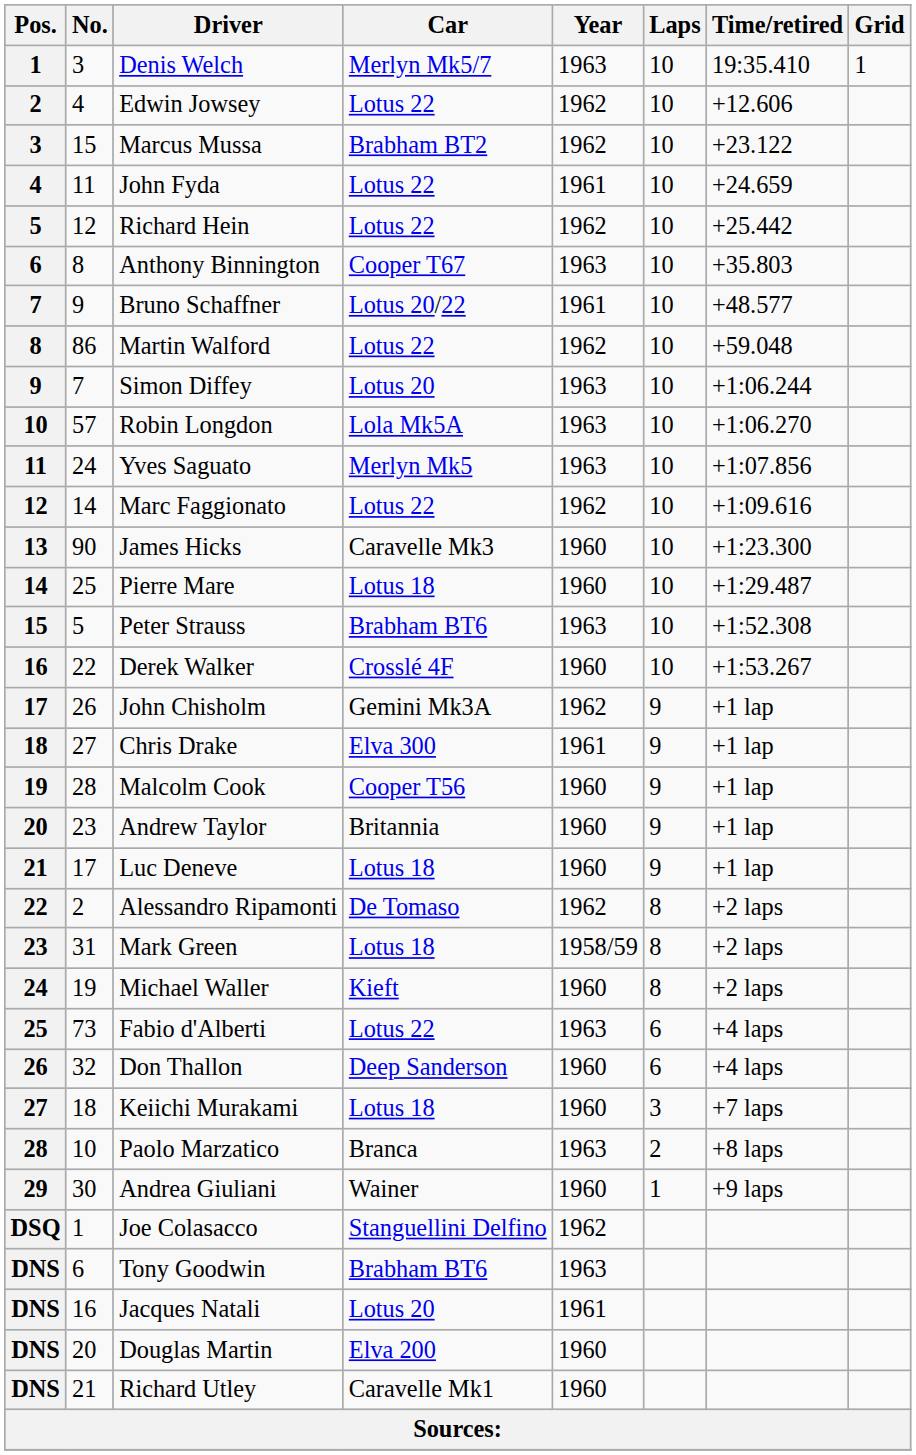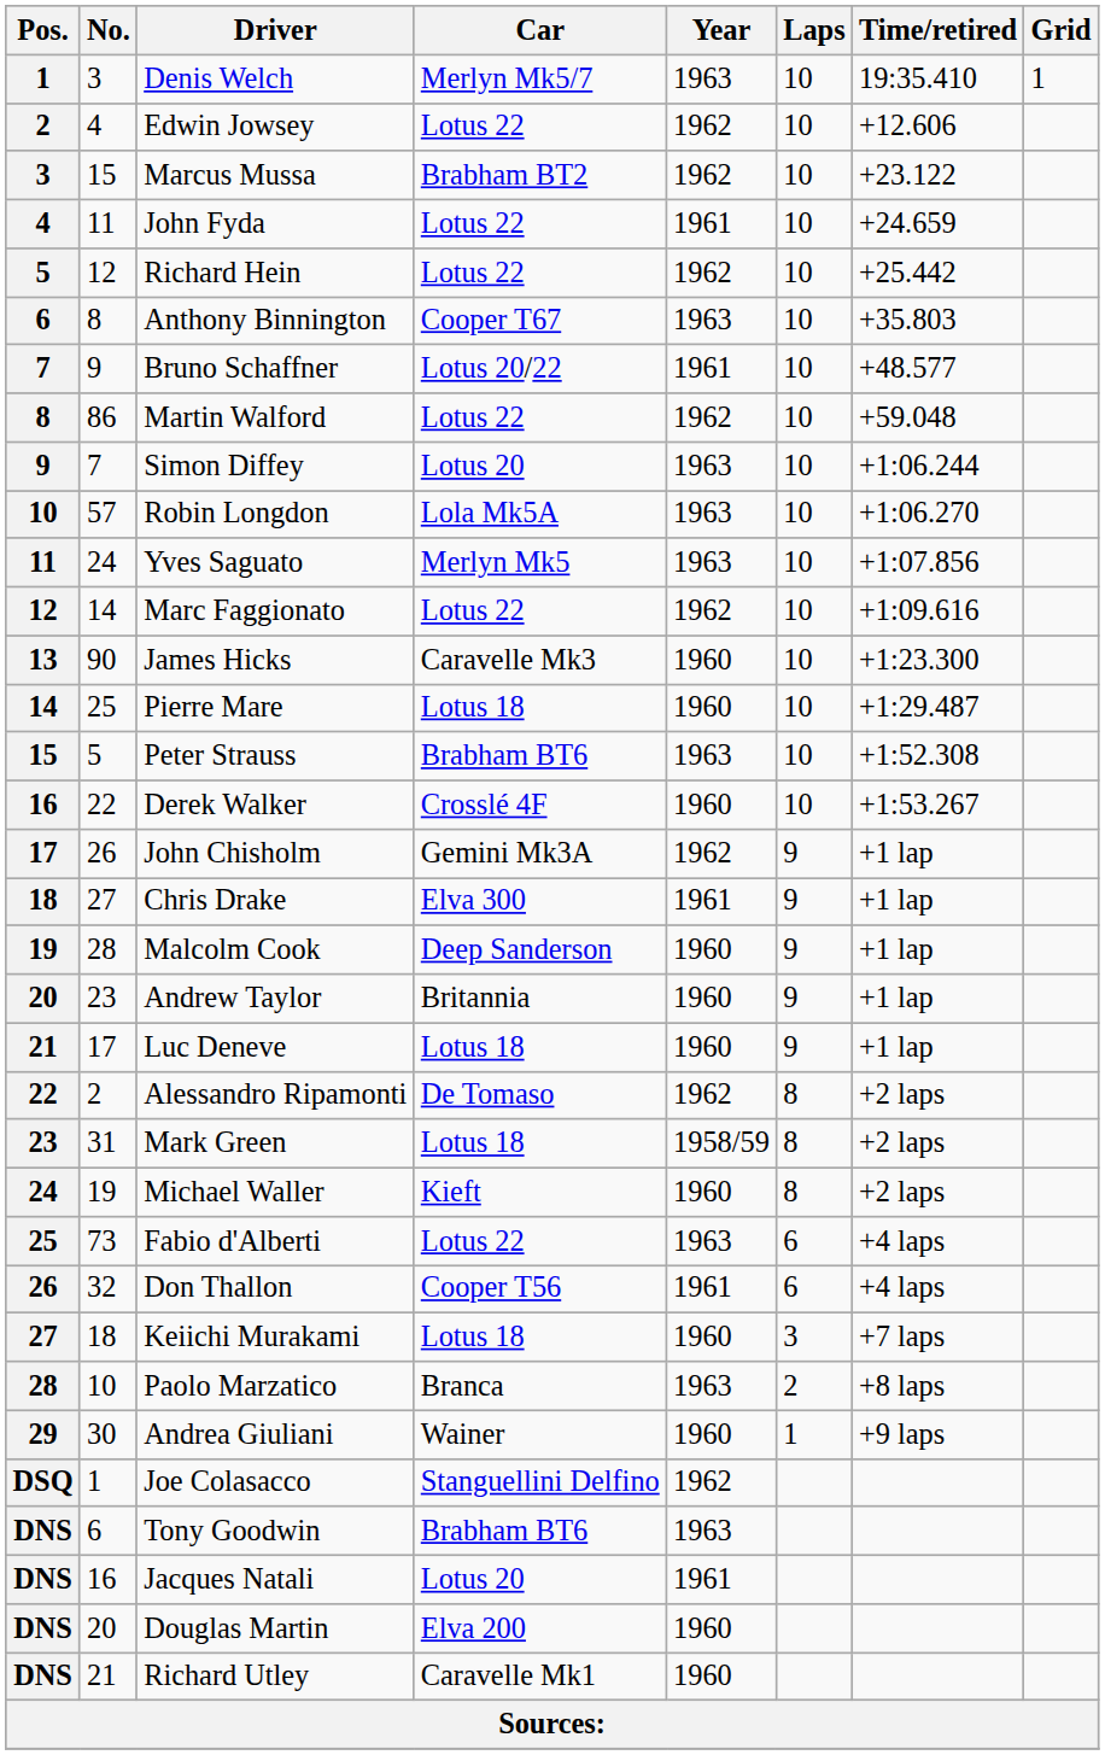 <table class="wikitable" style="font-size:90%">
 <tr>
 <th>Pos.</th>
 <th>No.</th>
 <th>Driver</th>
 <th>Car</th>
 <th>Year</th>
 <th>Laps</th>
 <th>Time/retired</th>
 <th>Grid</th>
 </tr>
 <tr>
 <th>1</th>
 <td>3</td>
 <td> <a href='#'>Denis Welch</a></td>
 <td><a href='#'>Merlyn Mk5/7</a></td>
 <td>1963</td>
 <td>10</td>
 <td>19:35.410</td>
 <td>1</td>
 </tr>
 <tr>
 <th>2</th>
 <td>4</td>
 <td> Edwin Jowsey</td>
 <td><a href='#'>Lotus 22</a></td>
 <td>1962</td>
 <td>10</td>
 <td>+12.606</td>
 <td></td>
 </tr>
 <tr>
 <th>3</th>
 <td>15</td>
 <td> Marcus Mussa</td>
 <td><a href='#'>Brabham BT2</a></td>
 <td>1962</td>
 <td>10</td>
 <td>+23.122</td>
 <td></td>
 </tr>
 <tr>
 <th>4</th>
 <td>11</td>
 <td> John Fyda</td>
 <td><a href='#'>Lotus 22</a></td>
 <td>1961</td>
 <td>10</td>
 <td>+24.659</td>
 <td></td>
 </tr>
 <tr>
 <th>5</th>
 <td>12</td>
 <td> Richard Hein</td>
 <td><a href='#'>Lotus 22</a></td>
 <td>1962</td>
 <td>10</td>
 <td>+25.442</td>
 <td></td>
 </tr>
 <tr>
 <th>6</th>
 <td>8</td>
 <td> Anthony Binnington</td>
 <td><a href='#'>Cooper T67</a></td>
 <td>1963</td>
 <td>10</td>
 <td>+35.803</td>
 <td></td>
 </tr>
 <tr>
 <th>7</th>
 <td>9</td>
 <td> Bruno Schaffner</td>
 <td><a href='#'>Lotus 20</a>/<a href='#'>22</a></td>
 <td>1961</td>
 <td>10</td>
 <td>+48.577</td>
 <td></td>
 </tr>
 <tr>
 <th>8</th>
 <td>86</td>
 <td> Martin Walford</td>
 <td><a href='#'>Lotus 22</a></td>
 <td>1962</td>
 <td>10</td>
 <td>+59.048</td>
 <td></td>
 </tr>
 <tr>
 <th>9</th>
 <td>7</td>
 <td> Simon Diffey</td>
 <td><a href='#'>Lotus 20</a></td>
 <td>1963</td>
 <td>10</td>
 <td>+1:06.244</td>
 <td></td>
 </tr>
 <tr>
 <th>10</th>
 <td>57</td>
 <td> Robin Longdon</td>
 <td><a href='#'>Lola Mk5A</a></td>
 <td>1963</td>
 <td>10</td>
 <td>+1:06.270</td>
 <td></td>
 </tr>
 <tr>
 <th>11</th>
 <td>24</td>
 <td> Yves Saguato</td>
 <td><a href='#'>Merlyn Mk5</a></td>
 <td>1963</td>
 <td>10</td>
 <td>+1:07.856</td>
 <td></td>
 </tr>
 <tr>
 <th>12</th>
 <td>14</td>
 <td> Marc Faggionato</td>
 <td><a href='#'>Lotus 22</a></td>
 <td>1962</td>
 <td>10</td>
 <td>+1:09.616</td>
 <td></td>
 </tr>
 <tr>
 <th>13</th>
 <td>90</td>
 <td> James Hicks</td>
 <td>Caravelle Mk3</td>
 <td>1960</td>
 <td>10</td>
 <td>+1:23.300</td>
 <td></td>
 </tr>
 <tr>
 <th>14</th>
 <td>25</td>
 <td> Pierre Mare</td>
 <td><a href='#'>Lotus 18</a></td>
 <td>1960</td>
 <td>10</td>
 <td>+1:29.487</td>
 <td></td>
 </tr>
 <tr>
 <th>15</th>
 <td>5</td>
 <td> Peter Strauss</td>
 <td><a href='#'>Brabham BT6</a></td>
 <td>1963</td>
 <td>10</td>
 <td>+1:52.308</td>
 <td></td>
 </tr>
 <tr>
 <th>16</th>
 <td>22</td>
 <td> Derek Walker</td>
 <td><a href='#'>Crosslé 4F</a></td>
 <td>1960</td>
 <td>10</td>
 <td>+1:53.267</td>
 <td></td>
 </tr>
 <tr>
 <th>17</th>
 <td>26</td>
 <td> John Chisholm</td>
 <td>Gemini Mk3A</td>
 <td>1962</td>
 <td>9</td>
 <td>+1 lap</td>
 <td></td>
 </tr>
 <tr>
 <th>18</th>
 <td>27</td>
 <td> Chris Drake</td>
 <td><a href='#'>Elva 300</a></td>
 <td>1961</td>
 <td>9</td>
 <td>+1 lap</td>
 <td></td>
 </tr>
 <tr>
 <th>19</th>
 <td>28</td>
 <td> Malcolm Cook</td>
-<td><a href='#'>Cooper T56</a></td>
+<td><a href='#'>Deep Sanderson</a></td>
 <td>1960</td>
 <td>9</td>
 <td>+1 lap</td>
 <td></td>
 </tr>
 <tr>
 <th>20</th>
 <td>23</td>
 <td> Andrew Taylor</td>
 <td>Britannia</td>
 <td>1960</td>
 <td>9</td>
 <td>+1 lap</td>
 <td></td>
 </tr>
 <tr>
 <th>21</th>
 <td>17</td>
 <td> Luc Deneve</td>
 <td><a href='#'>Lotus 18</a></td>
 <td>1960</td>
 <td>9</td>
 <td>+1 lap</td>
 <td></td>
 </tr>
 <tr>
 <th>22</th>
 <td>2</td>
 <td> Alessandro Ripamonti</td>
 <td><a href='#'>De Tomaso</a></td>
 <td>1962</td>
 <td>8</td>
 <td>+2 laps</td>
 <td></td>
 </tr>
 <tr>
 <th>23</th>
 <td>31</td>
 <td> Mark Green</td>
 <td><a href='#'>Lotus 18</a></td>
 <td>1958/59</td>
 <td>8</td>
 <td>+2 laps</td>
 <td></td>
 </tr>
 <tr>
 <th>24</th>
 <td>19</td>
 <td> Michael Waller</td>
 <td><a href='#'>Kieft</a></td>
 <td>1960</td>
 <td>8</td>
 <td>+2 laps</td>
 <td></td>
 </tr>
 <tr>
 <th>25</th>
 <td>73</td>
 <td> Fabio d'Alberti</td>
 <td><a href='#'>Lotus 22</a></td>
 <td>1963</td>
 <td>6</td>
 <td>+4 laps</td>
 <td></td>
 </tr>
 <tr>
 <th>26</th>
 <td>32</td>
 <td> Don Thallon</td>
-<td><a href='#'>Deep Sanderson</a></td>
-<td>1960</td>
+<td><a href='#'>Cooper T56</a></td>
+<td>1961</td>
 <td>6</td>
 <td>+4 laps</td>
 <td></td>
 </tr>
 <tr>
 <th>27</th>
 <td>18</td>
 <td> Keiichi Murakami</td>
 <td><a href='#'>Lotus 18</a></td>
 <td>1960</td>
 <td>3</td>
 <td>+7 laps</td>
 <td></td>
 </tr>
 <tr>
 <th>28</th>
 <td>10</td>
 <td> Paolo Marzatico</td>
 <td>Branca</td>
 <td>1963</td>
 <td>2</td>
 <td>+8 laps</td>
 <td></td>
 </tr>
 <tr>
 <th>29</th>
 <td>30</td>
 <td> Andrea Giuliani</td>
 <td>Wainer</td>
 <td>1960</td>
 <td>1</td>
 <td>+9 laps</td>
 <td></td>
 </tr>
 <tr>
 <th>DSQ</th>
 <td>1</td>
 <td> Joe Colasacco</td>
 <td><a href='#'>Stanguellini Delfino</a></td>
 <td>1962</td>
 <td></td>
 <td></td>
 <td></td>
 </tr>
 <tr>
 <th>DNS</th>
 <td>6</td>
 <td> Tony Goodwin</td>
 <td><a href='#'>Brabham BT6</a></td>
 <td>1963</td>
 <td></td>
 <td></td>
 <td></td>
 </tr>
 <tr>
 <th>DNS</th>
 <td>16</td>
 <td> Jacques Natali</td>
 <td><a href='#'>Lotus 20</a></td>
 <td>1961</td>
 <td></td>
 <td></td>
 <td></td>
 </tr>
 <tr>
 <th>DNS</th>
 <td>20</td>
 <td> Douglas Martin</td>
 <td><a href='#'>Elva 200</a></td>
 <td>1960</td>
 <td></td>
 <td></td>
 <td></td>
 </tr>
 <tr>
 <th>DNS</th>
 <td>21</td>
 <td> Richard Utley</td>
 <td>Caravelle Mk1</td>
 <td>1960</td>
 <td></td>
 <td></td>
 <td></td>
 </tr>
 <tr style="background-color:#E5E4E2" align="center">
 <th colspan=8>Sources:</th>
 </tr>
 <tr>
 </tr>
 </table>
